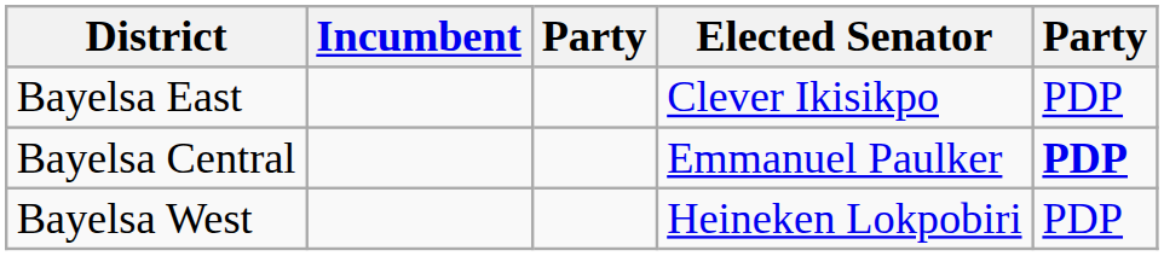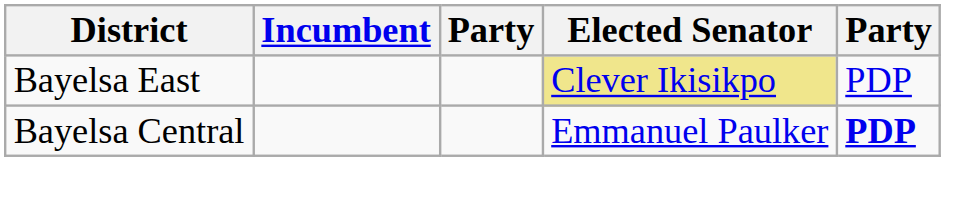 <table class="sortable wikitable" style="font-size:95%;line-height:14px;">
 <tr>
 <th class="unsortable">District</th>
 <th class="unsortable"><a href='#'>Incumbent</a></th>
 <th>Party</th>
 <th class="unsortable">Elected Senator</th>
 <th>Party</th>
 </tr>
 <tr>
 <td>Bayelsa East</td>
 <td></td>
 <td></td>
-<td><a href='#'>Clever Ikisikpo</a></td>
+<td style="background: khaki;"><a href='#'>Clever Ikisikpo</a></td>
 <td><a href='#'>PDP</a></td>
 </tr>
 <tr>
 <td>Bayelsa Central</td>
 <td></td>
 <td></td>
 <td><a href='#'>Emmanuel Paulker</a></td>
 <td><strong><a href='#'>PDP</a></strong></td>
 </tr>
-<tr>
-<td>Bayelsa West</td>
-<td></td>
-<td></td>
-<td><a href='#'>Heineken Lokpobiri</a></td>
-<td><a href='#'>PDP</a></td>
-</tr>
 </table>
